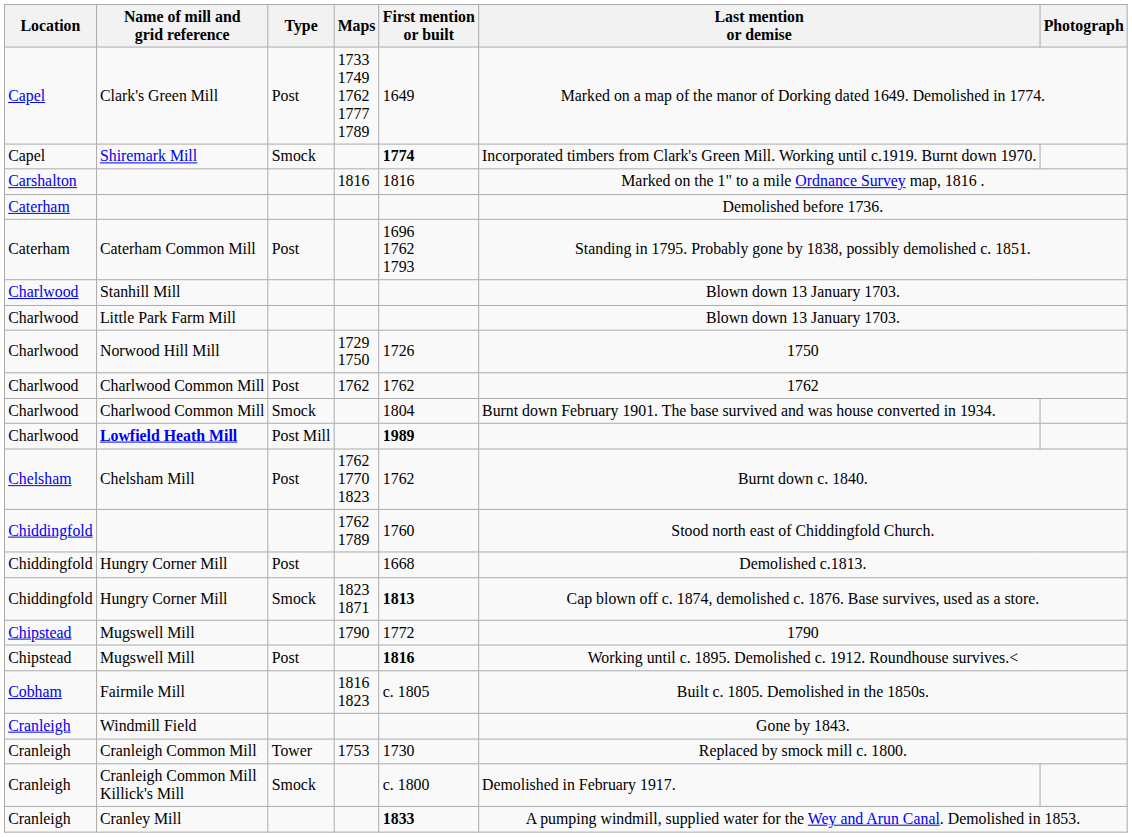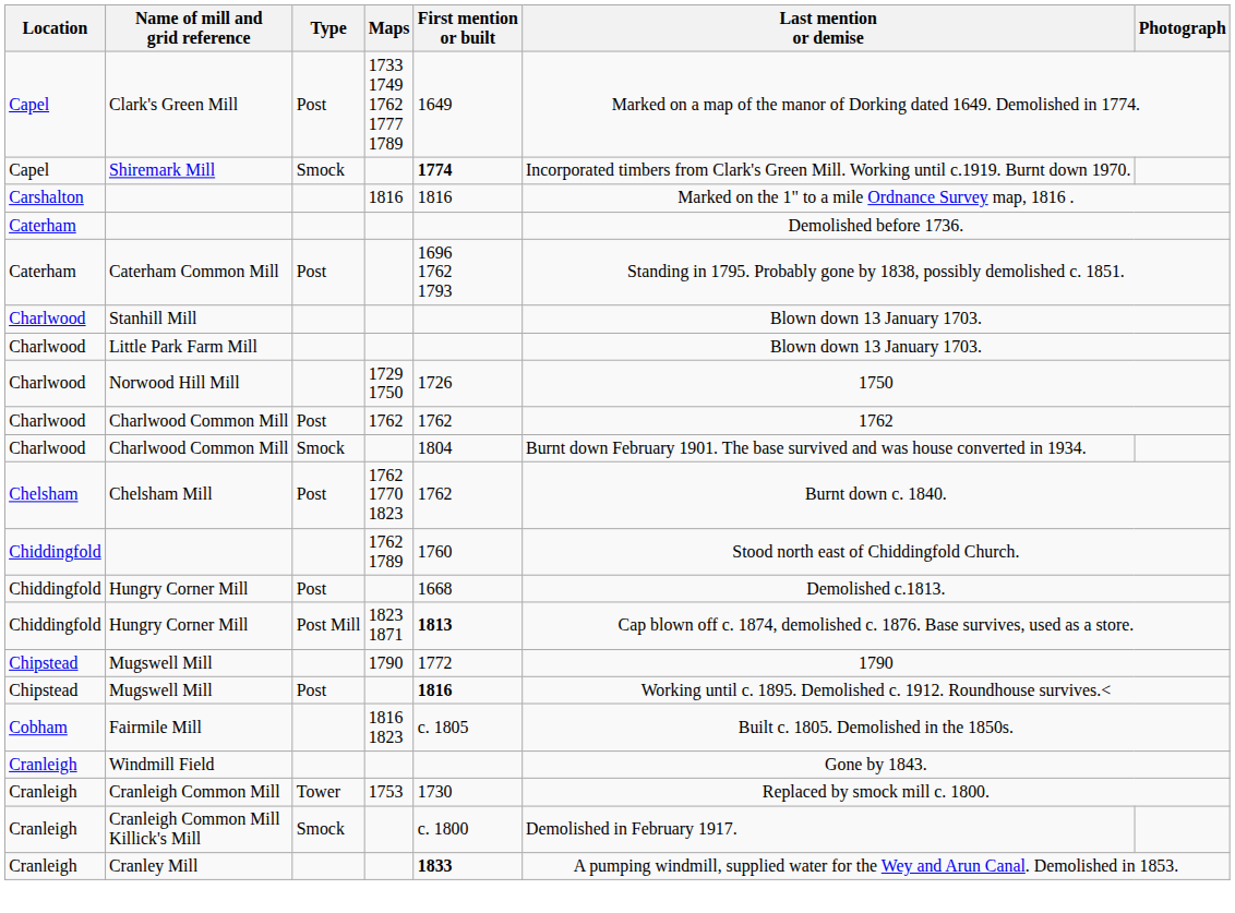 <table class="wikitable">
 <tr>
 <th>Location</th>
 <th>Name of mill and<br>grid reference</th>
 <th>Type</th>
 <th>Maps</th>
 <th>First mention<br>or built</th>
 <th>Last mention<br> or demise</th>
 <th>Photograph</th>
 </tr>
 <tr>
 <td><a href='#'>Capel</a></td>
 <td>Clark's Green Mill<br></td>
 <td>Post</td>
 <td>1733<br>1749<br>1762<br>1777<br>1789</td>
 <td>1649</td>
 <td colspan="2" style="text-align:center;">Marked on a map of the manor of Dorking dated 1649. Demolished in  1774.</td>
 </tr>
 <tr>
 <td>Capel</td>
 <td><a href='#'>Shiremark Mill</a> <br> </td>
 <td>Smock</td>
 <td></td>
 <td><strong>1774</strong></td>
 <td>Incorporated timbers from Clark's Green Mill. Working until c.1919. Burnt down 1970.</td>
 <td></td>
 </tr>
 <tr>
 <td><a href='#'>Carshalton</a></td>
 <td></td>
 <td></td>
 <td>1816</td>
 <td>1816</td>
 <td colspan="2" style="text-align:center;">Marked on the 1" to a mile <a href='#'>Ordnance Survey</a> map, 1816 .</td>
 </tr>
 <tr>
 <td><a href='#'>Caterham</a></td>
 <td></td>
 <td></td>
 <td></td>
 <td></td>
 <td colspan="2" style="text-align:center;">Demolished before 1736.</td>
 </tr>
 <tr>
 <td>Caterham</td>
 <td>Caterham Common Mill<br></td>
 <td>Post</td>
 <td></td>
 <td>1696<br>1762<br>1793</td>
 <td colspan="2" style="text-align:center;">Standing in 1795. Probably gone by 1838, possibly demolished c. 1851.</td>
 </tr>
 <tr>
 <td><a href='#'>Charlwood</a></td>
 <td>Stanhill Mill<br></td>
 <td></td>
 <td></td>
 <td></td>
 <td colspan="2" style="text-align:center;">Blown down 13 January 1703.</td>
 </tr>
 <tr>
 <td>Charlwood</td>
 <td>Little Park Farm Mill<br></td>
 <td></td>
 <td></td>
 <td></td>
 <td colspan="2" style="text-align:center;">Blown down 13 January 1703.</td>
 </tr>
 <tr>
 <td>Charlwood</td>
 <td>Norwood Hill Mill<br></td>
 <td></td>
 <td>1729<br>1750</td>
 <td>1726</td>
 <td colspan="2" style="text-align:center;">1750</td>
 </tr>
 <tr>
 <td>Charlwood</td>
 <td>Charlwood Common Mill<br></td>
 <td>Post</td>
 <td>1762</td>
 <td>1762</td>
 <td colspan="2" style="text-align:center;">1762</td>
 </tr>
 <tr>
 <td>Charlwood</td>
 <td>Charlwood Common Mill<br></td>
 <td>Smock</td>
 <td></td>
 <td>1804</td>
 <td>Burnt down February 1901. The base survived and was house converted in 1934.</td>
 <td></td>
 </tr>
 <tr>
-<td>Charlwood</td>
-<td><strong><a href='#'>Lowfield Heath Mill</a></strong><br> </td>
-<td>Post Mill</td>
-<td></td>
-<td><strong>1989</strong></td>
-<td></td>
-<td></td>
-</tr>
-<tr>
 <td><a href='#'>Chelsham</a></td>
 <td>Chelsham Mill<br></td>
 <td>Post</td>
 <td>1762<br>1770<br>1823</td>
 <td>1762</td>
 <td colspan="2" style="text-align:center;">Burnt down c. 1840.</td>
 </tr>
 <tr>
 <td><a href='#'>Chiddingfold</a></td>
 <td></td>
 <td></td>
 <td>1762<br>1789</td>
 <td>1760</td>
 <td colspan="2" style="text-align:center;">Stood  north east of Chiddingfold Church.</td>
 </tr>
 <tr>
 <td>Chiddingfold</td>
 <td>Hungry Corner Mill<br></td>
 <td>Post</td>
 <td></td>
 <td>1668</td>
 <td colspan="2" style="text-align:center;">Demolished c.1813.</td>
 </tr>
 <tr>
 <td>Chiddingfold</td>
 <td>Hungry Corner Mill<br> </td>
-<td>Smock</td>
+<td>Post Mill</td>
 <td>1823<br>1871</td>
 <td><strong>1813</strong></td>
 <td colspan="2" style="text-align:center;">Cap blown off c. 1874, demolished c. 1876. Base survives, used as a store.</td>
 </tr>
 <tr>
 <td><a href='#'>Chipstead</a></td>
 <td>Mugswell Mill</td>
 <td></td>
 <td>1790</td>
 <td>1772</td>
 <td colspan="2" style="text-align:center;">1790</td>
 </tr>
 <tr>
 <td>Chipstead</td>
 <td>Mugswell Mill<br> </td>
 <td>Post</td>
 <td></td>
 <td><strong>1816</strong></td>
 <td colspan="2" style="text-align:center;">Working until c. 1895. Demolished c. 1912. Roundhouse survives.<</td>
 </tr>
 <tr>
 <td><a href='#'>Cobham</a></td>
 <td>Fairmile Mill<br></td>
 <td></td>
 <td>1816<br>1823</td>
 <td>c. 1805</td>
 <td colspan="2" style="text-align:center;">Built c. 1805. Demolished in the 1850s.</td>
 </tr>
 <tr>
 <td><a href='#'>Cranleigh</a></td>
 <td>Windmill Field<br></td>
 <td></td>
 <td></td>
 <td></td>
 <td colspan="2" style="text-align:center;">Gone by 1843.</td>
 </tr>
 <tr>
 <td>Cranleigh</td>
 <td>Cranleigh Common Mill<br></td>
 <td>Tower</td>
 <td>1753</td>
 <td>1730</td>
 <td colspan="2" style="text-align:center;">Replaced by smock mill c. 1800.</td>
 </tr>
 <tr>
 <td>Cranleigh</td>
 <td>Cranleigh Common Mill<br>Killick's Mill<br></td>
 <td>Smock</td>
 <td></td>
 <td>c. 1800</td>
 <td>Demolished in February 1917.</td>
 <td></td>
 </tr>
 <tr>
 <td>Cranleigh</td>
 <td>Cranley Mill<br></td>
 <td></td>
 <td></td>
 <td><strong>1833</strong></td>
 <td colspan="2" style="text-align:center;">A pumping windmill, supplied water for the <a href='#'>Wey and Arun Canal</a>. Demolished in 1853.</td>
 </tr>
 </table>
